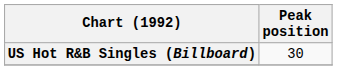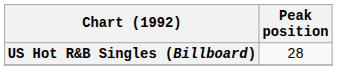 <table class="wikitable plainrowheaders">
 <tr>
 <th>Chart (1992)</th>
 <th>Peak<br>position</th>
 </tr>
 <tr>
 <th scope="row">US Hot R&B Singles (<em>Billboard</em>)</th>
-<td align="center">30</td>
+<td align="center">28</td>
 </tr>
 <tr>
 </tr>
 </table>
